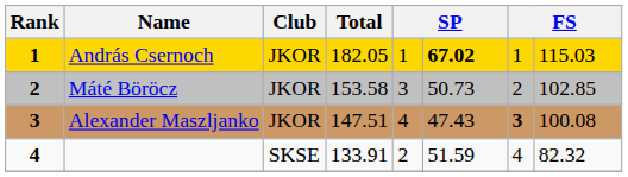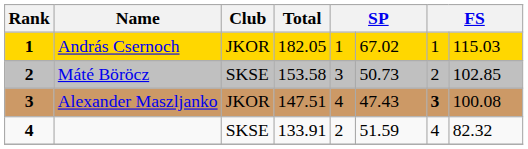 <table class="wikitable sortable">
 <tr>
 <th>Rank</th>
 <th>Name</th>
 <th>Club</th>
 <th>Total</th>
 <th colspan="2" width="80px"><a href='#'>SP</a></th>
 <th colspan="2" width="80px"><a href='#'>FS</a></th>
 </tr>
 <tr bgcolor="gold">
 <td align="center"><strong>1</strong></td>
 <td><a href='#'>András Csernoch</a></td>
 <td>JKOR</td>
 <td>182.05</td>
 <td>1</td>
-<td><strong>67.02</strong></td>
+<td>67.02</td>
 <td>1</td>
 <td>115.03</td>
 </tr>
 <tr bgcolor="silver">
 <td align="center"><strong>2</strong></td>
 <td><a href='#'>Máté Böröcz</a></td>
-<td>JKOR</td>
+<td>SKSE</td>
 <td>153.58</td>
 <td>3</td>
 <td>50.73</td>
 <td>2</td>
 <td>102.85</td>
 </tr>
 <tr bgcolor="cc9966">
 <td align="center"><strong>3</strong></td>
 <td><a href='#'>Alexander Maszljanko</a></td>
 <td>JKOR</td>
 <td>147.51</td>
 <td>4</td>
 <td>47.43</td>
 <td><strong>3</strong></td>
 <td>100.08</td>
 </tr>
 <tr>
 <td align="center"><strong>4</strong></td>
 <td></td>
 <td>SKSE</td>
 <td>133.91</td>
 <td>2</td>
 <td>51.59</td>
 <td>4</td>
 <td>82.32</td>
 </tr>
 <tr>
 </tr>
 </table>
